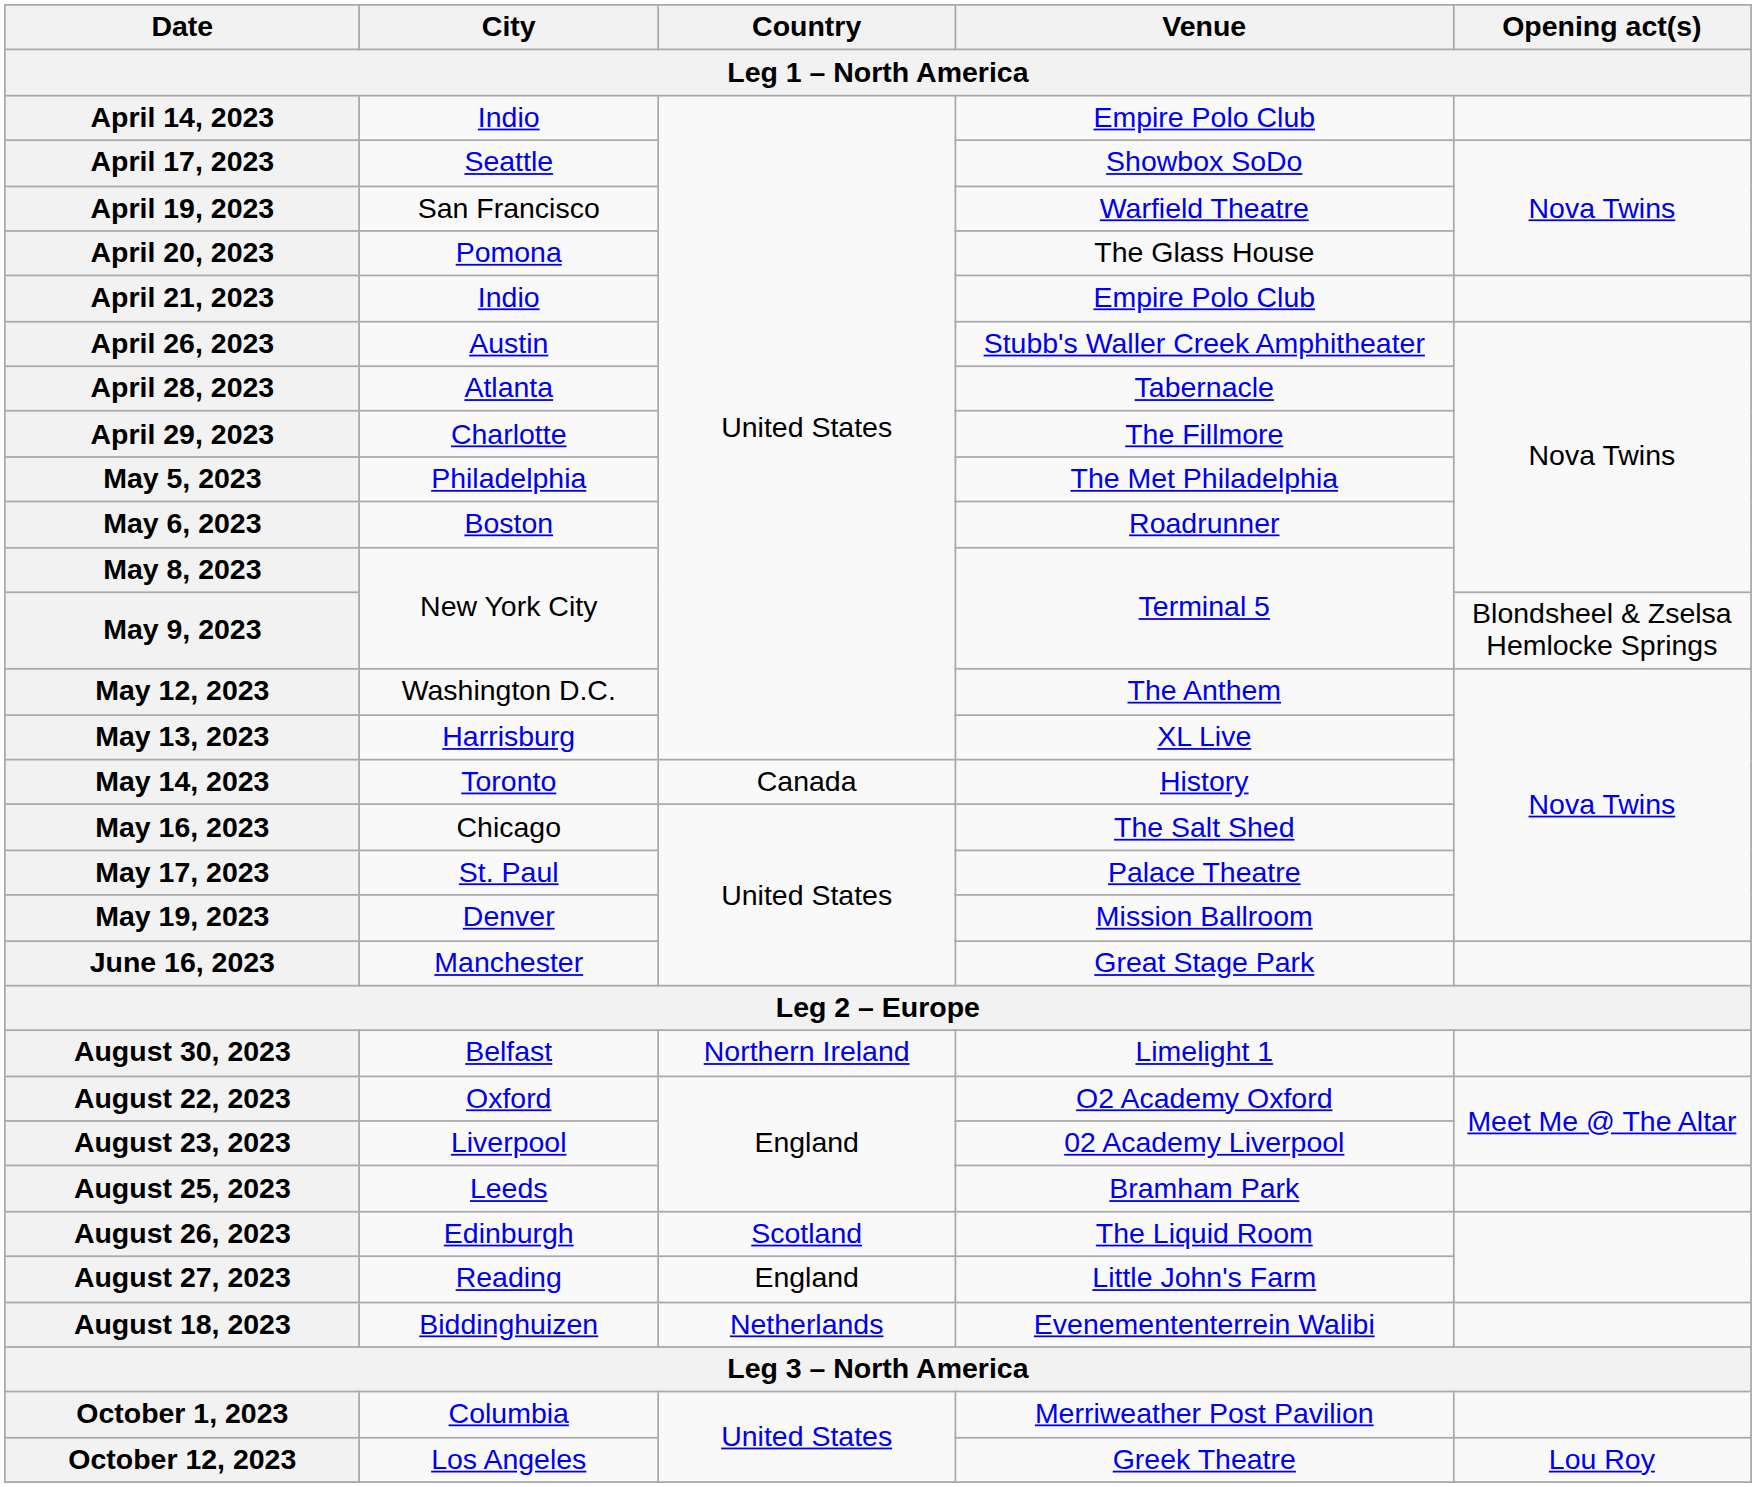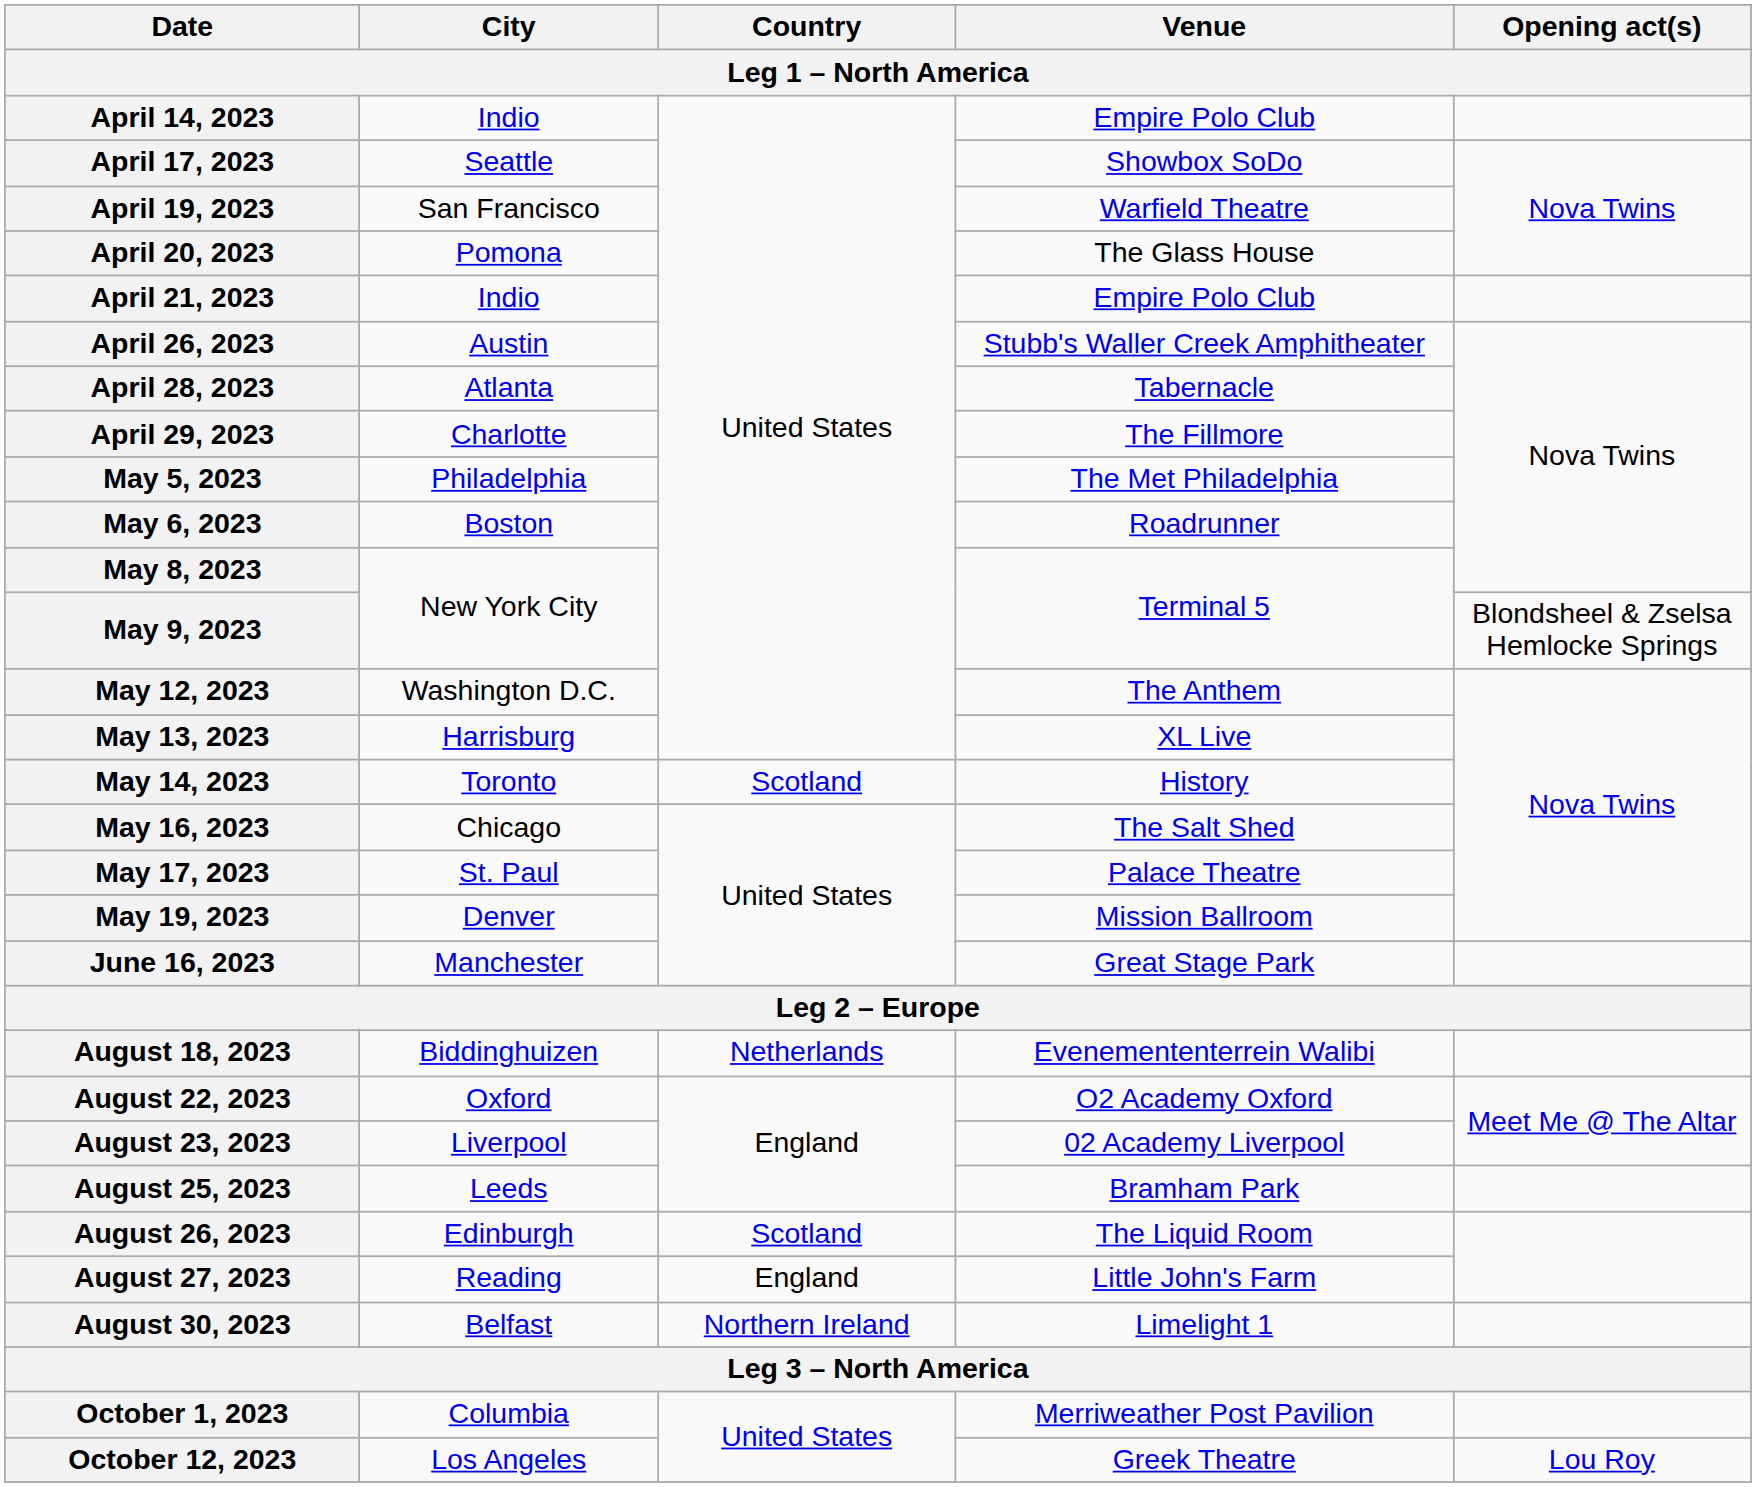 <table class="wikitable plainrowheaders" style="text-align:center;">
 <tr>
 <th scope="col" style="width:12em;">Date</th>
 <th scope="col" style="width:10em;">City</th>
 <th scope="col" style="width:10em;">Country</th>
 <th scope="col" style="width:17em;">Venue</th>
 <th scope="col" style="width:10em;">Opening act(s)</th>
 </tr>
 <tr>
 <th colspan="5">Leg 1 – North America</th>
 </tr>
 <tr>
 <th scope="row">April 14, 2023</th>
 <td><a href='#'>Indio</a></td>
 <td rowspan="14">United States</td>
 <td><a href='#'>Empire Polo Club</a></td>
 <td></td>
 </tr>
 <tr>
 <th scope="row">April 17, 2023</th>
 <td><a href='#'>Seattle</a></td>
 <td><a href='#'>Showbox SoDo</a></td>
 <td rowspan="3"><a href='#'>Nova Twins</a></td>
 </tr>
 <tr>
 <th scope="row">April 19, 2023</th>
 <td>San Francisco</td>
 <td><a href='#'>Warfield Theatre</a></td>
 </tr>
 <tr>
 <th scope="row">April 20, 2023</th>
 <td><a href='#'>Pomona</a></td>
 <td>The Glass House</td>
 </tr>
 <tr>
 <th scope="row">April 21, 2023</th>
 <td><a href='#'>Indio</a></td>
 <td><a href='#'>Empire Polo Club</a></td>
 <td></td>
 </tr>
 <tr>
 <th scope="row">April 26, 2023</th>
 <td><a href='#'>Austin</a></td>
 <td><a href='#'>Stubb's Waller Creek Amphitheater</a></td>
 <td rowspan="6">Nova Twins</td>
 </tr>
 <tr>
 <th scope="row">April 28, 2023</th>
 <td><a href='#'>Atlanta</a></td>
 <td><a href='#'>Tabernacle</a></td>
 </tr>
 <tr>
 <th scope="row">April 29, 2023</th>
 <td><a href='#'>Charlotte</a></td>
 <td><a href='#'>The Fillmore</a></td>
 </tr>
 <tr>
 <th scope="row">May 5, 2023</th>
 <td><a href='#'>Philadelphia</a></td>
 <td><a href='#'>The Met Philadelphia</a></td>
 </tr>
 <tr>
 <th scope="row">May 6, 2023</th>
 <td><a href='#'>Boston</a></td>
 <td><a href='#'>Roadrunner</a></td>
 </tr>
 <tr>
 <th scope="row">May 8, 2023</th>
 <td rowspan="2">New York City</td>
 <td rowspan="2"><a href='#'>Terminal 5</a></td>
 </tr>
 <tr>
 <th scope="row">May 9, 2023</th>
 <td>Blondsheel & Zselsa Hemlocke Springs</td>
 </tr>
 <tr>
 <th scope="row">May 12, 2023</th>
 <td>Washington D.C.</td>
 <td><a href='#'>The Anthem</a></td>
 <td rowspan="6"><a href='#'>Nova Twins</a></td>
 </tr>
 <tr>
 <th scope="row">May 13, 2023</th>
 <td><a href='#'>Harrisburg</a></td>
 <td><a href='#'>XL Live</a></td>
 </tr>
 <tr>
 <th scope="row">May 14, 2023</th>
 <td><a href='#'>Toronto</a></td>
-<td rowspan="1">Canada</td>
+<td rowspan="1"><a href='#'>Scotland</a></td>
 <td><a href='#'>History</a></td>
 </tr>
 <tr>
 <th scope="row">May 16, 2023</th>
 <td>Chicago</td>
 <td rowspan="4">United States</td>
 <td><a href='#'>The Salt Shed</a></td>
 </tr>
 <tr>
 <th scope="row">May 17, 2023</th>
 <td><a href='#'>St. Paul</a></td>
 <td><a href='#'>Palace Theatre</a></td>
 </tr>
 <tr>
 <th scope="row">May 19, 2023</th>
 <td><a href='#'>Denver</a></td>
 <td><a href='#'>Mission Ballroom</a></td>
 </tr>
 <tr>
 <th scope="row">June 16, 2023</th>
 <td><a href='#'>Manchester</a></td>
 <td><a href='#'>Great Stage Park</a></td>
 <td></td>
 </tr>
 <tr>
 <th colspan="5">Leg 2 – Europe</th>
 </tr>
 <tr>
-<th scope="row">August 30, 2023</th>
-<td rowspan="1"><a href='#'>Belfast</a></td>
-<td rowspan="1"><a href='#'>Northern Ireland</a></td>
-<td rowspan="1"><a href='#'>Limelight 1</a></td>
+<th scope="row">August 18, 2023</th>
+<td><a href='#'>Biddinghuizen</a></td>
+<td><a href='#'>Netherlands</a></td>
+<td><a href='#'>Evenemententerrein Walibi</a></td>
 <td></td>
 </tr>
 <tr>
 <th scope="row">August 22, 2023</th>
 <td><a href='#'>Oxford</a></td>
 <td rowspan="3">England</td>
 <td><a href='#'>O2 Academy Oxford</a></td>
 <td rowspan="2"><a href='#'>Meet Me @ The Altar</a></td>
 </tr>
 <tr>
 <th scope="row">August 23, 2023</th>
 <td><a href='#'>Liverpool</a></td>
 <td><a href='#'>02 Academy Liverpool</a></td>
 </tr>
 <tr>
 <th scope="row">August 25, 2023 </th>
 <td rowspan="1"><a href='#'>Leeds</a></td>
 <td rowspan="1"><a href='#'>Bramham Park</a></td>
 <td></td>
 </tr>
 <tr>
 <th scope="row">August 26, 2023 </th>
 <td rowspan="1"><a href='#'>Edinburgh</a></td>
 <td rowspan="1"><a href='#'>Scotland</a></td>
 <td rowspan="1"><a href='#'>The Liquid Room</a></td>
 </tr>
 <tr>
 <th scope="row">August 27, 2023 </th>
 <td rowspan="1"><a href='#'>Reading</a></td>
 <td rowspan="1">England</td>
 <td rowspan="1"><a href='#'>Little John's Farm</a></td>
 </tr>
 <tr>
-<th scope="row">August 18, 2023</th>
-<td><a href='#'>Biddinghuizen</a></td>
-<td><a href='#'>Netherlands</a></td>
-<td><a href='#'>Evenemententerrein Walibi</a></td>
+<th scope="row">August 30, 2023</th>
+<td rowspan="1"><a href='#'>Belfast</a></td>
+<td rowspan="1"><a href='#'>Northern Ireland</a></td>
+<td rowspan="1"><a href='#'>Limelight 1</a></td>
 <td></td>
 </tr>
 <tr>
 <th colspan="5">Leg 3 – North America</th>
 </tr>
 <tr>
 <th scope="row">October 1, 2023</th>
 <td><a href='#'>Columbia</a></td>
 <td rowspan="2"><a href='#'>United States</a></td>
 <td><a href='#'>Merriweather Post Pavilion</a></td>
 <td></td>
 </tr>
 <tr>
 <th scope="row">October 12, 2023</th>
 <td rowspan="1"><a href='#'>Los Angeles</a></td>
 <td rowspan="1"><a href='#'>Greek Theatre</a></td>
 <td rowspan="1"><a href='#'>Lou Roy</a></td>
 </tr>
 <tr>
 </tr>
 </table>
